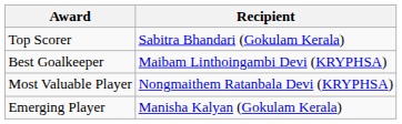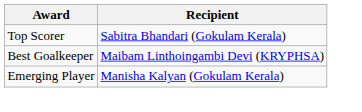 <table class=wikitable>
 <tr>
 <th>Award</th>
 <th>Recipient</th>
 </tr>
 <tr>
 <td>Top Scorer</td>
 <td><a href='#'>Sabitra Bhandari</a> (<a href='#'>Gokulam Kerala</a>)</td>
 </tr>
 <tr>
 <td>Best Goalkeeper</td>
 <td><a href='#'>Maibam Linthoingambi Devi</a> (<a href='#'>KRYPHSA</a>)</td>
 </tr>
 <tr>
-<td>Most Valuable Player</td>
-<td><a href='#'>Nongmaithem Ratanbala Devi</a> (<a href='#'>KRYPHSA</a>)</td>
-</tr>
-<tr>
 <td>Emerging Player</td>
 <td><a href='#'>Manisha Kalyan</a> (<a href='#'>Gokulam Kerala</a>)</td>
 </tr>
 </table>
